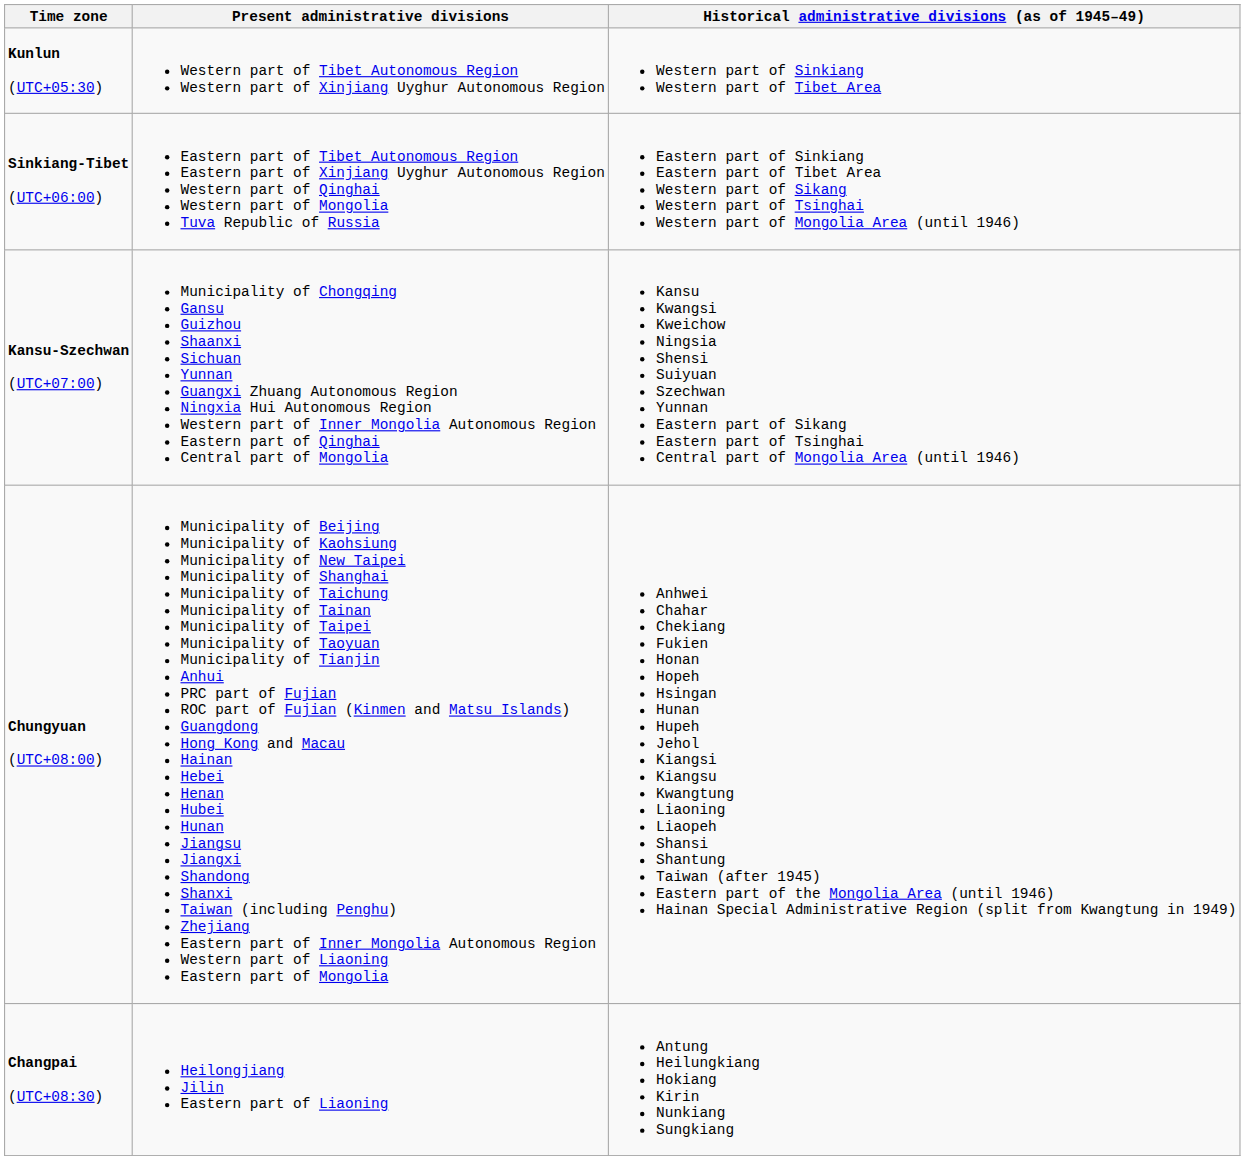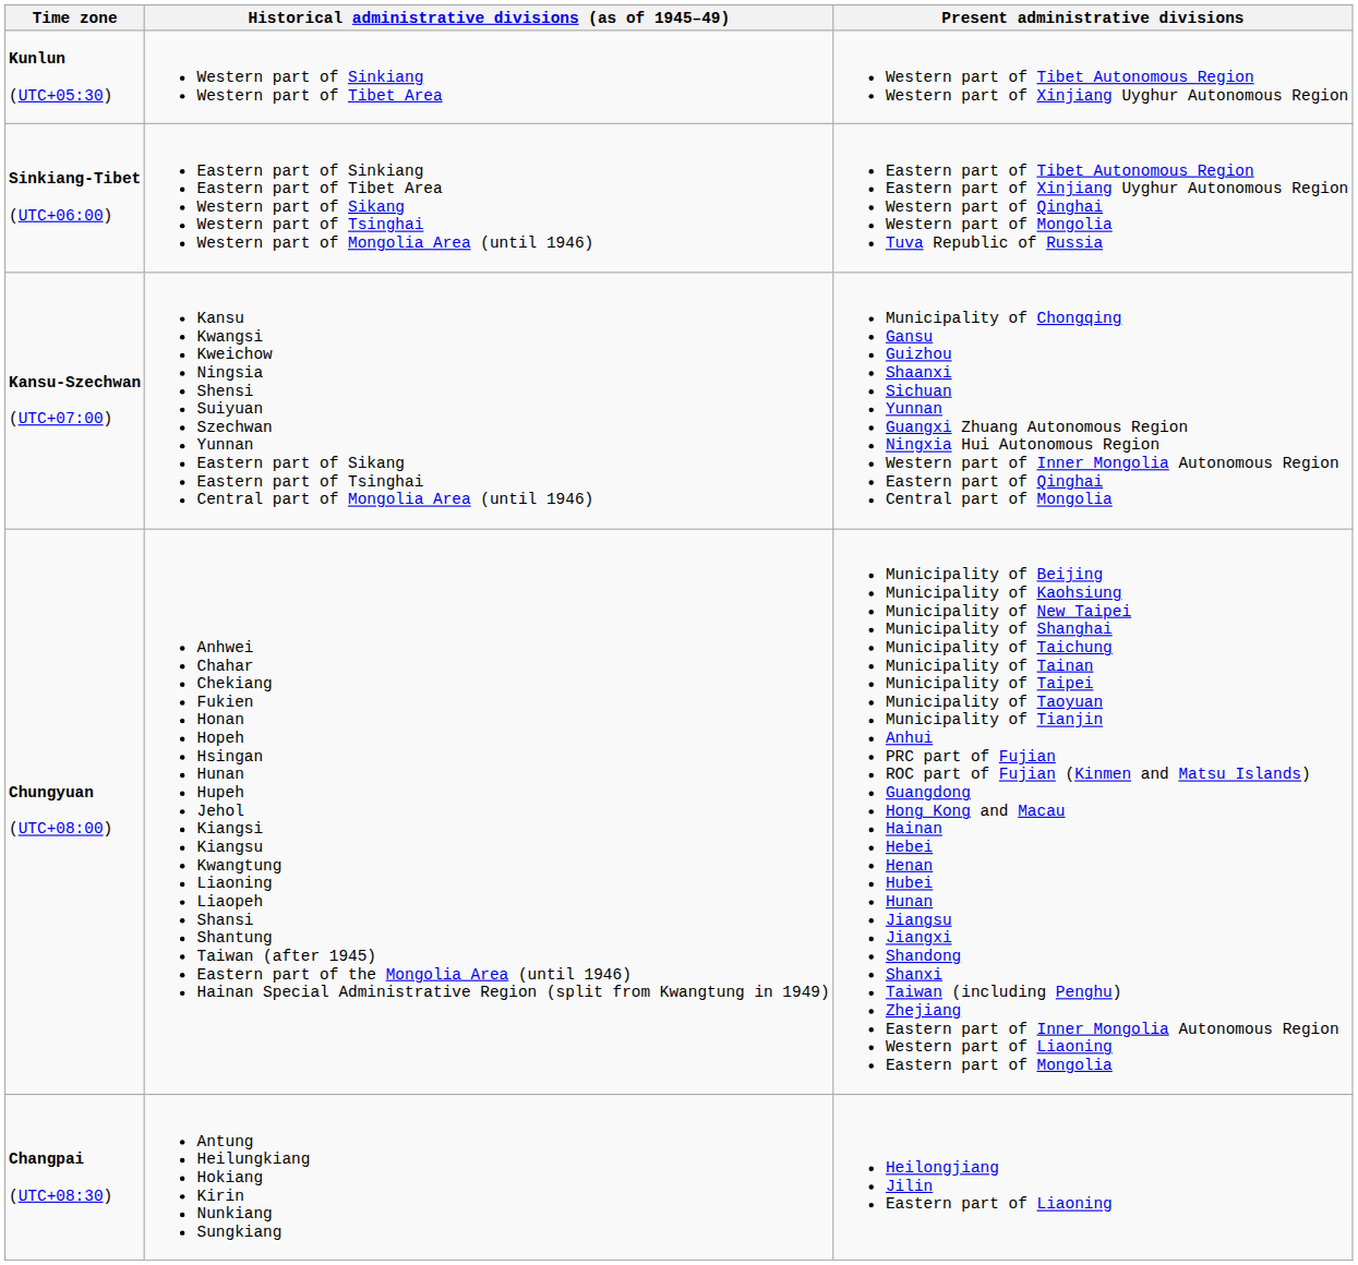 <table class=wikitable>
 <tr>
 <th>Time zone</th>
+<th>Historical <a href='#'>administrative divisions</a> (as of 1945–49)</th>
 <th>Present administrative divisions</th>
-<th>Historical <a href='#'>administrative divisions</a> (as of 1945–49)</th>
 </tr>
 <tr>
 <td><strong>Kunlun</strong><br><br>(<a href='#'>UTC+05:30</a>)</td>
+<td><br><ul><li>Western part of <a href='#'>Sinkiang</a></li><li>Western part of <a href='#'>Tibet Area</a></li></ul></td>
 <td><br><ul><li>Western part of <a href='#'>Tibet Autonomous Region</a></li><li>Western part of <a href='#'>Xinjiang</a> Uyghur Autonomous Region</li></ul></td>
-<td><br><ul><li>Western part of <a href='#'>Sinkiang</a></li><li>Western part of <a href='#'>Tibet Area</a></li></ul></td>
 </tr>
 <tr>
 <td><strong>Sinkiang-Tibet</strong><br><br>(<a href='#'>UTC+06:00</a>)</td>
+<td><br><ul><li>Eastern part of Sinkiang</li><li>Eastern part of Tibet Area</li><li>Western part of <a href='#'>Sikang</a></li><li>Western part of <a href='#'>Tsinghai</a></li><li>Western part of <a href='#'>Mongolia Area</a> (until 1946)</li></ul></td>
 <td><br><ul><li>Eastern part of <a href='#'>Tibet Autonomous Region</a></li><li>Eastern part of <a href='#'>Xinjiang</a> Uyghur Autonomous Region</li><li>Western part of <a href='#'>Qinghai</a></li><li> Western part of <a href='#'>Mongolia</a></li><li> <a href='#'>Tuva</a> Republic of <a href='#'>Russia</a></li></ul></td>
-<td><br><ul><li>Eastern part of Sinkiang</li><li>Eastern part of Tibet Area</li><li>Western part of <a href='#'>Sikang</a></li><li>Western part of <a href='#'>Tsinghai</a></li><li>Western part of <a href='#'>Mongolia Area</a> (until 1946)</li></ul></td>
 </tr>
 <tr>
 <td><strong>Kansu-Szechwan</strong><br><br>(<a href='#'>UTC+07:00</a>)</td>
+<td><br><ul><li>Kansu</li><li>Kwangsi</li><li>Kweichow</li><li>Ningsia</li><li>Shensi</li><li>Suiyuan</li><li>Szechwan</li><li>Yunnan</li><li>Eastern part of Sikang</li><li>Eastern part of Tsinghai</li><li>Central part of <a href='#'>Mongolia Area</a> (until 1946)</li></ul></td>
 <td><br><ul><li>Municipality of <a href='#'>Chongqing</a></li><li><a href='#'>Gansu</a></li><li><a href='#'>Guizhou</a></li><li><a href='#'>Shaanxi</a></li><li><a href='#'>Sichuan</a></li><li><a href='#'>Yunnan</a></li><li><a href='#'>Guangxi</a> Zhuang Autonomous Region</li><li><a href='#'>Ningxia</a> Hui Autonomous Region</li><li>Western part of <a href='#'>Inner Mongolia</a> Autonomous Region</li><li>Eastern part of <a href='#'>Qinghai</a></li><li> Central part of <a href='#'>Mongolia</a></li></ul></td>
-<td><br><ul><li>Kansu</li><li>Kwangsi</li><li>Kweichow</li><li>Ningsia</li><li>Shensi</li><li>Suiyuan</li><li>Szechwan</li><li>Yunnan</li><li>Eastern part of Sikang</li><li>Eastern part of Tsinghai</li><li>Central part of <a href='#'>Mongolia Area</a> (until 1946)</li></ul></td>
 </tr>
 <tr>
 <td><strong>Chungyuan</strong><br><br>(<a href='#'>UTC+08:00</a>)</td>
+<td><br><ul><li>Anhwei</li><li>Chahar</li><li>Chekiang</li><li>Fukien</li><li>Honan</li><li>Hopeh</li><li>Hsingan</li><li>Hunan</li><li>Hupeh</li><li>Jehol</li><li>Kiangsi</li><li>Kiangsu</li><li>Kwangtung</li><li>Liaoning</li><li>Liaopeh</li><li>Shansi</li><li>Shantung</li><li>Taiwan (after 1945)</li><li>Eastern part of the <a href='#'>Mongolia Area</a> (until 1946)</li><li>Hainan Special Administrative Region (split from Kwangtung in 1949)</li></ul></td>
 <td><br><ul><li>Municipality of <a href='#'>Beijing</a></li><li> Municipality of <a href='#'>Kaohsiung</a></li><li> Municipality of <a href='#'>New Taipei</a></li><li>Municipality of <a href='#'>Shanghai</a></li><li> Municipality of <a href='#'>Taichung</a></li><li> Municipality of <a href='#'>Tainan</a></li><li> Municipality of <a href='#'>Taipei</a></li><li> Municipality of <a href='#'>Taoyuan</a></li><li>Municipality of <a href='#'>Tianjin</a></li><li><a href='#'>Anhui</a></li><li>PRC part of <a href='#'>Fujian</a></li><li> ROC part of <a href='#'>Fujian</a> (<a href='#'>Kinmen</a> and <a href='#'>Matsu Islands</a>)</li><li><a href='#'>Guangdong</a></li><li> <a href='#'>Hong Kong</a> and  <a href='#'>Macau</a></li><li><a href='#'>Hainan</a></li><li><a href='#'>Hebei</a></li><li><a href='#'>Henan</a></li><li><a href='#'>Hubei</a></li><li><a href='#'>Hunan</a></li><li><a href='#'>Jiangsu</a></li><li><a href='#'>Jiangxi</a></li><li><a href='#'>Shandong</a></li><li><a href='#'>Shanxi</a></li><li> <a href='#'>Taiwan</a> (including <a href='#'>Penghu</a>)</li><li><a href='#'>Zhejiang</a></li><li>Eastern part of <a href='#'>Inner Mongolia</a> Autonomous Region</li><li>Western part of <a href='#'>Liaoning</a></li><li> Eastern part of <a href='#'>Mongolia</a></li></ul></td>
-<td><br><ul><li>Anhwei</li><li>Chahar</li><li>Chekiang</li><li>Fukien</li><li>Honan</li><li>Hopeh</li><li>Hsingan</li><li>Hunan</li><li>Hupeh</li><li>Jehol</li><li>Kiangsi</li><li>Kiangsu</li><li>Kwangtung</li><li>Liaoning</li><li>Liaopeh</li><li>Shansi</li><li>Shantung</li><li>Taiwan (after 1945)</li><li>Eastern part of the <a href='#'>Mongolia Area</a> (until 1946)</li><li>Hainan Special Administrative Region (split from Kwangtung in 1949)</li></ul></td>
 </tr>
 <tr>
 <td><strong>Changpai</strong><br><br>(<a href='#'>UTC+08:30</a>)</td>
+<td><br><ul><li>Antung</li><li>Heilungkiang</li><li>Hokiang</li><li>Kirin</li><li>Nunkiang</li><li>Sungkiang</li></ul></td>
 <td><br><ul><li><a href='#'>Heilongjiang</a></li><li><a href='#'>Jilin</a></li><li>Eastern part of <a href='#'>Liaoning</a></li></ul></td>
-<td><br><ul><li>Antung</li><li>Heilungkiang</li><li>Hokiang</li><li>Kirin</li><li>Nunkiang</li><li>Sungkiang</li></ul></td>
 </tr>
 </table>
